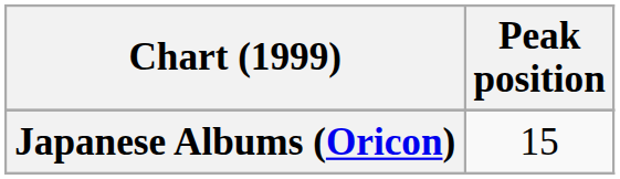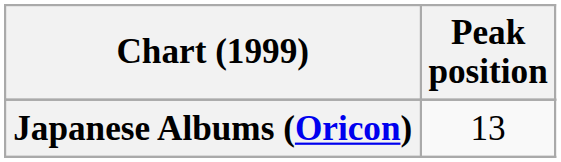 <table class="wikitable sortable plainrowheaders" style="text-align:center">
 <tr>
 <th scope="col">Chart (1999)</th>
 <th scope="col">Peak<br>position</th>
 </tr>
 <tr>
 </tr>
 <tr>
 <th scope="row">Japanese Albums (<a href='#'>Oricon</a>)</th>
-<td align="center">15</td>
+<td align="center">13</td>
 </tr>
 <tr>
 </tr>
 </table>
